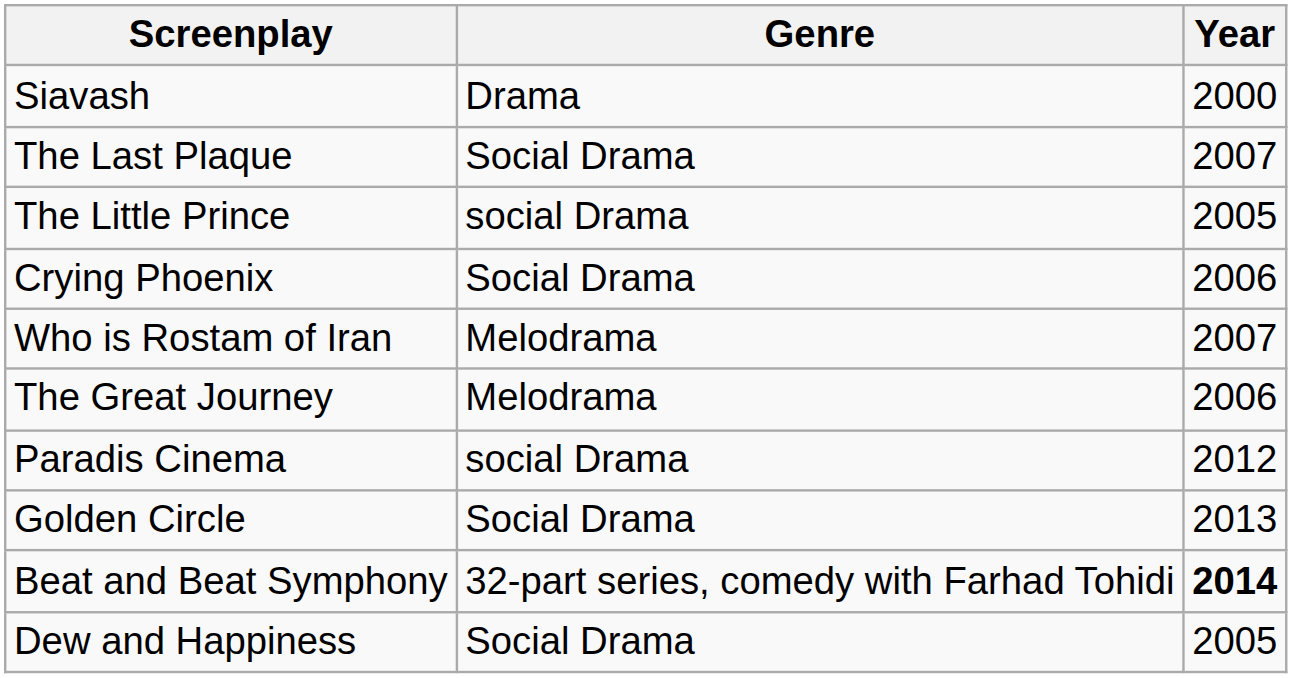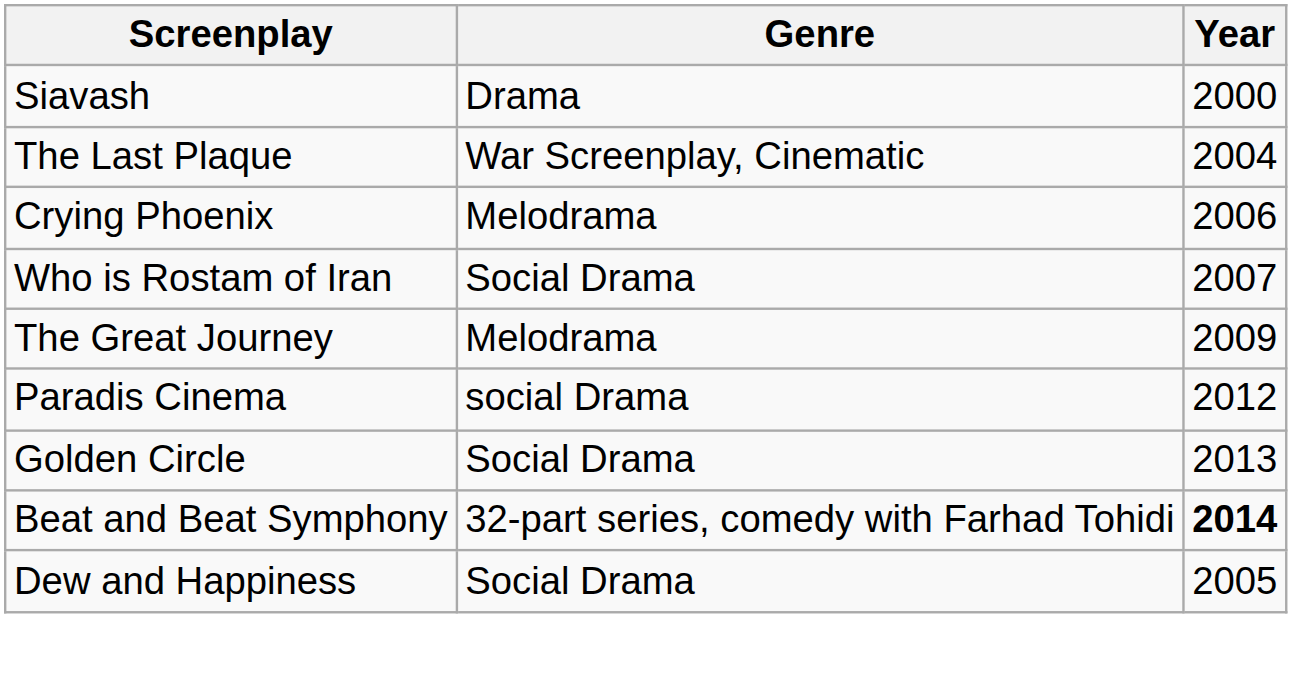 <table class="wikitable">
 <tr>
 <th>Screenplay</th>
 <th>Genre</th>
 <th>Year</th>
 </tr>
 <tr>
 <td>Siavash</td>
 <td>Drama</td>
 <td>2000</td>
 </tr>
 <tr>
 <td>The Last Plaque</td>
-<td>Social Drama</td>
-<td>2007</td>
-</tr>
-<tr>
-<td>The Little Prince</td>
-<td>social Drama</td>
-<td>2005</td>
+<td>War Screenplay, Cinematic</td>
+<td>2004</td>
 </tr>
 <tr>
 <td>Crying Phoenix</td>
-<td>Social Drama</td>
+<td>Melodrama</td>
 <td>2006</td>
 </tr>
 <tr>
 <td>Who is Rostam of Iran</td>
-<td>Melodrama</td>
+<td>Social Drama</td>
 <td>2007</td>
 </tr>
 <tr>
 <td>The Great Journey</td>
 <td>Melodrama</td>
-<td>2006</td>
+<td>2009</td>
 </tr>
 <tr>
 <td>Paradis Cinema</td>
 <td>social Drama</td>
 <td>2012</td>
 </tr>
 <tr>
 <td>Golden Circle</td>
 <td>Social Drama</td>
 <td>2013</td>
 </tr>
 <tr>
 <td>Beat and Beat Symphony</td>
 <td>32-part series, comedy with Farhad Tohidi</td>
 <td><strong>2014</strong></td>
 </tr>
 <tr>
 <td>Dew and Happiness</td>
 <td>Social Drama</td>
 <td>2005</td>
 </tr>
 </table>
